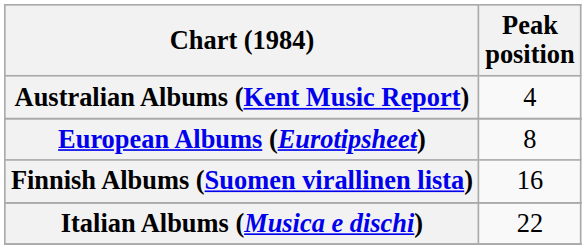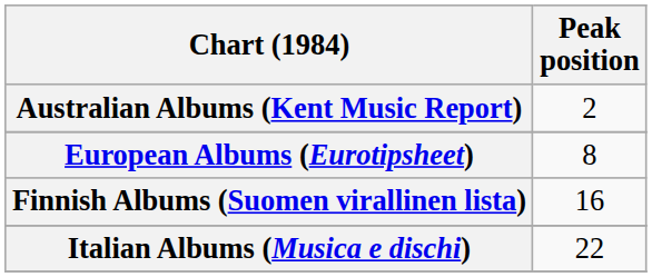 <table class="wikitable sortable plainrowheaders" style="text-align:center">
 <tr>
 <th scope="col">Chart (1984)</th>
 <th scope="col">Peak<br>position</th>
 </tr>
 <tr>
 <th scope="row">Australian Albums (<a href='#'>Kent Music Report</a>)</th>
-<td>4</td>
+<td>2</td>
 </tr>
 <tr>
 </tr>
 <tr>
 </tr>
 <tr>
 <th scope="row"><a href='#'>European Albums</a> (<em><a href='#'>Eurotipsheet</a></em>)</th>
 <td>8</td>
 </tr>
 <tr>
 <th scope="row">Finnish Albums (<a href='#'>Suomen virallinen lista</a>)</th>
 <td>16</td>
 </tr>
 <tr>
 </tr>
 <tr>
 <th scope="row">Italian Albums (<em><a href='#'>Musica e dischi</a></em>)</th>
 <td>22</td>
 </tr>
 <tr>
 </tr>
 <tr>
 </tr>
 <tr>
 </tr>
 <tr>
 </tr>
 <tr>
 </tr>
 <tr>
 </tr>
 </table>
